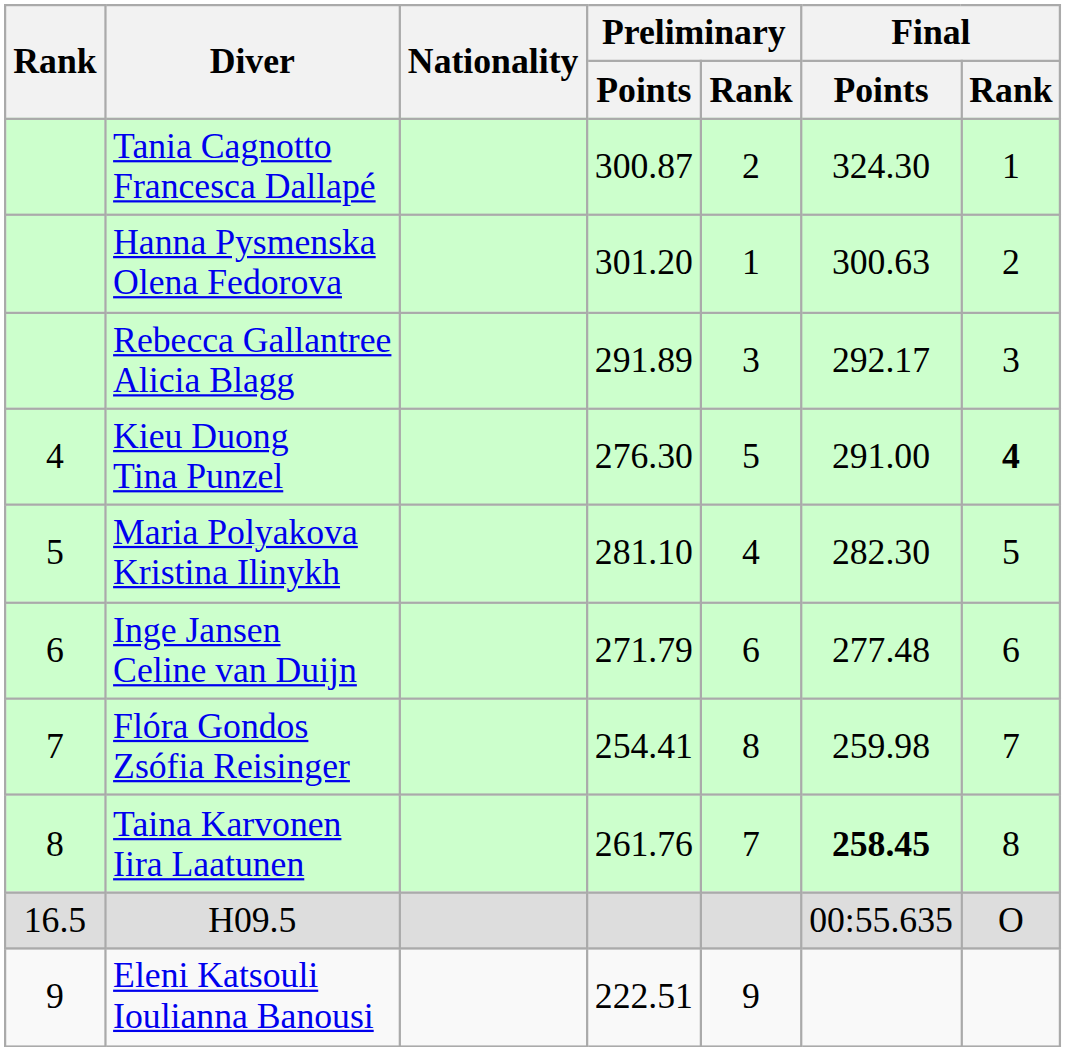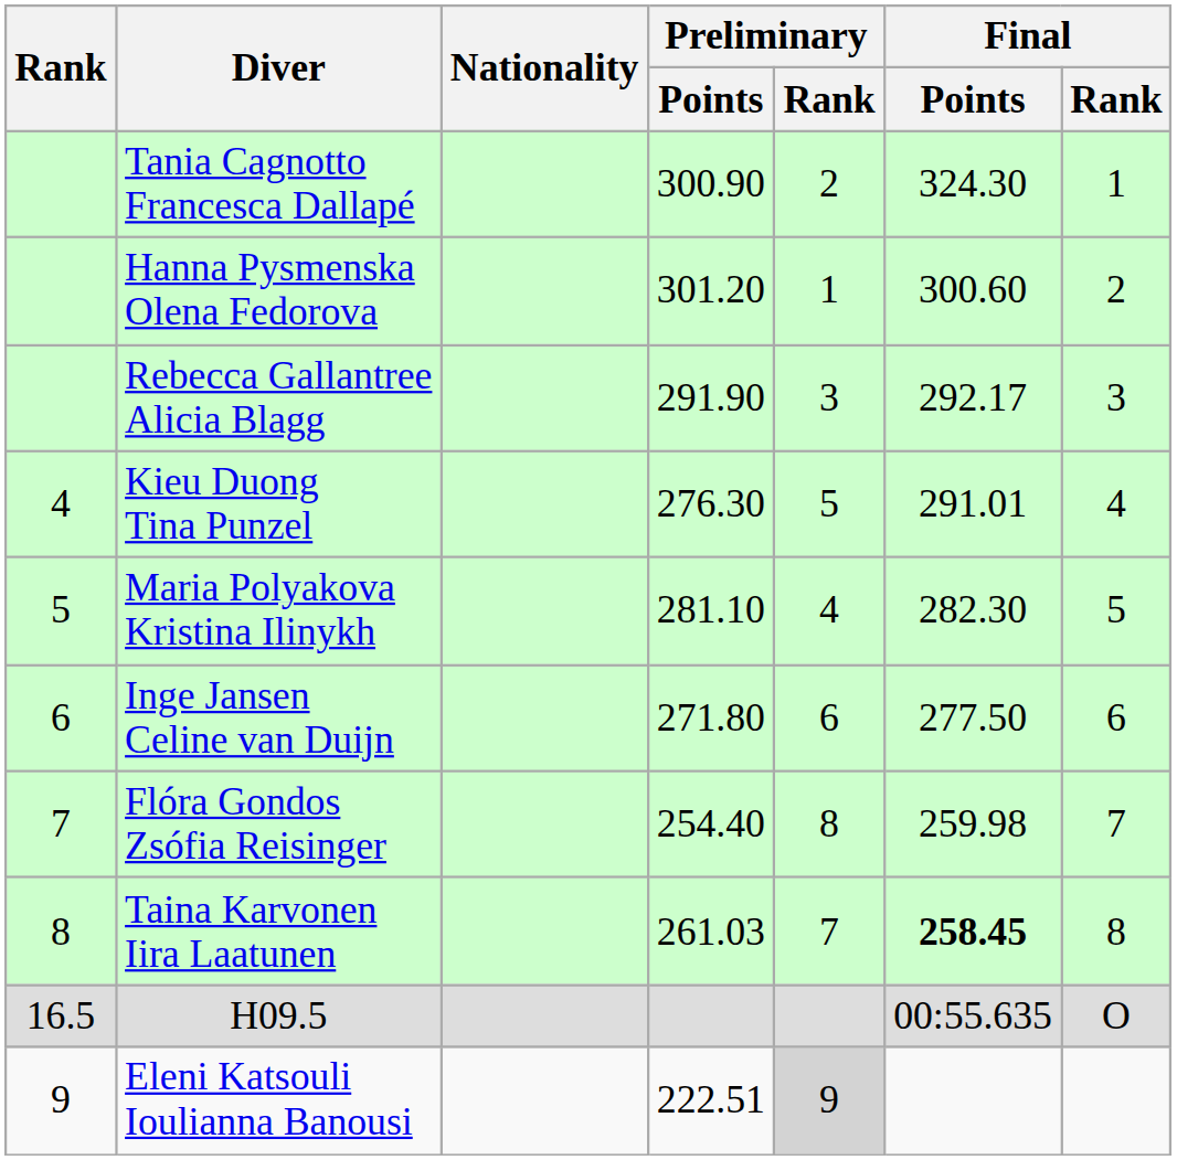 <table class="wikitable sortable" style="text-align:center">
 <tr>
 <th rowspan=2>Rank</th>
 <th rowspan=2>Diver</th>
 <th rowspan=2>Nationality</th>
 <th colspan="2">Preliminary</th>
 <th colspan="2">Final</th>
 </tr>
 <tr>
 <th>Points</th>
 <th>Rank</th>
 <th>Points</th>
 <th>Rank</th>
 </tr>
 <tr bgcolor=ccffcc>
 <td></td>
 <td align=left><a href='#'>Tania Cagnotto</a><br><a href='#'>Francesca Dallapé</a></td>
 <td align=left></td>
-<td>300.87</td>
+<td>300.90</td>
 <td>2</td>
 <td>324.30</td>
 <td>1</td>
 </tr>
 <tr bgcolor=ccffcc>
 <td></td>
 <td align=left><a href='#'>Hanna Pysmenska</a><br><a href='#'>Olena Fedorova</a></td>
 <td align=left></td>
 <td>301.20</td>
 <td>1</td>
-<td>300.63</td>
+<td>300.60</td>
 <td>2</td>
 </tr>
 <tr bgcolor=ccffcc>
 <td></td>
 <td align=left><a href='#'>Rebecca Gallantree</a><br><a href='#'>Alicia Blagg</a></td>
 <td align=left></td>
-<td>291.89</td>
+<td>291.90</td>
 <td>3</td>
 <td>292.17</td>
 <td>3</td>
 </tr>
 <tr bgcolor=ccffcc>
 <td>4</td>
 <td align=left><a href='#'>Kieu Duong</a><br><a href='#'>Tina Punzel</a></td>
 <td align=left></td>
 <td>276.30</td>
 <td>5</td>
-<td>291.00</td>
-<td><strong>4</strong></td>
+<td>291.01</td>
+<td>4</td>
 </tr>
 <tr bgcolor=ccffcc>
 <td>5</td>
 <td align=left><a href='#'>Maria Polyakova</a><br><a href='#'>Kristina Ilinykh</a></td>
 <td align=left></td>
 <td>281.10</td>
 <td>4</td>
 <td>282.30</td>
 <td>5</td>
 </tr>
 <tr bgcolor=ccffcc>
 <td>6</td>
 <td align=left><a href='#'>Inge Jansen</a><br><a href='#'>Celine van Duijn</a></td>
 <td align=left></td>
-<td>271.79</td>
+<td>271.80</td>
 <td>6</td>
-<td>277.48</td>
+<td>277.50</td>
 <td>6</td>
 </tr>
 <tr bgcolor=ccffcc>
 <td>7</td>
 <td align=left><a href='#'>Flóra Gondos</a><br><a href='#'>Zsófia Reisinger</a></td>
 <td align=left></td>
-<td>254.41</td>
+<td>254.40</td>
 <td>8</td>
 <td>259.98</td>
 <td>7</td>
 </tr>
 <tr bgcolor=ccffcc>
 <td>8</td>
 <td align=left><a href='#'>Taina Karvonen</a><br><a href='#'>Iira Laatunen</a></td>
 <td align=left></td>
-<td>261.76</td>
+<td>261.03</td>
 <td>7</td>
 <td><strong>258.45</strong></td>
 <td>8</td>
 </tr>
 <tr bgcolor=#DDDDDD>
 <td><span>16.5</span></td>
 <td><span>H09.5</span></td>
 <td></td>
 <td></td>
 <td></td>
 <td><span>00:55.635</span></td>
 <td><span>O</span></td>
 </tr>
 <tr>
 <td>9</td>
 <td align=left><a href='#'>Eleni Katsouli</a><br><a href='#'>Ioulianna Banousi</a></td>
 <td align=left></td>
 <td>222.51</td>
-<td>9</td>
+<td style="background: lightgrey;">9</td>
 <td></td>
 <td></td>
 </tr>
 </table>
